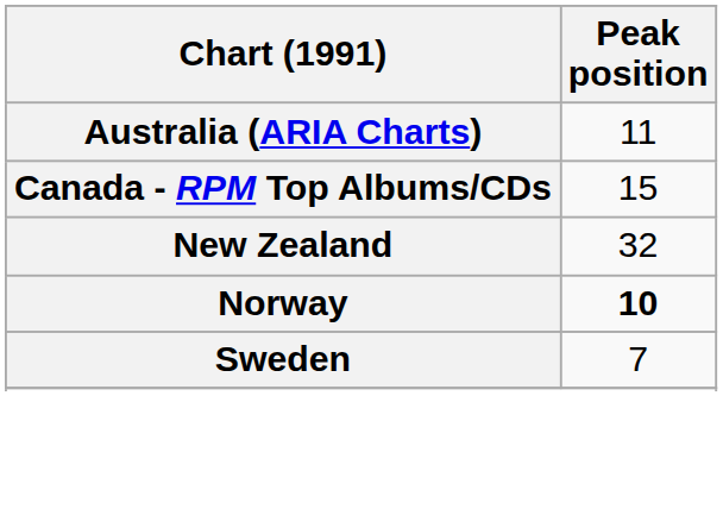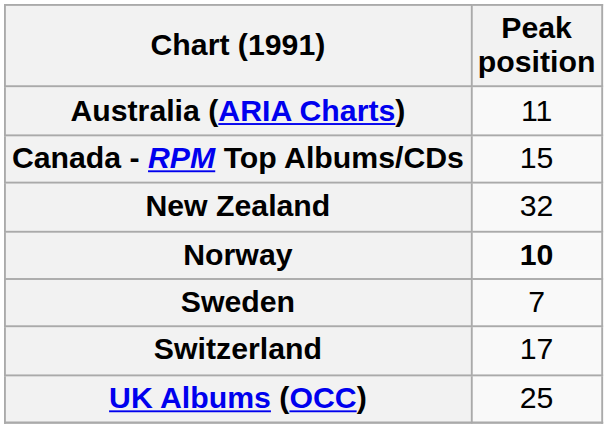 <table class="wikitable sortable plainrowheaders" style="text-align:center">
 <tr>
 <th scope="col">Chart (1991)</th>
 <th scope="col">Peak<br>position</th>
 </tr>
 <tr>
 <th scope="row">Australia (<a href='#'>ARIA Charts</a>)</th>
 <td>11</td>
 </tr>
 <tr>
 <th scope="row">Canada - <em><a href='#'>RPM</a></em> Top Albums/CDs</th>
 <td>15</td>
 </tr>
 <tr>
 <th scope="row">New Zealand</th>
 <td>32</td>
 </tr>
 <tr>
 <th scope="row">Norway</th>
 <td><strong>10</strong></td>
 </tr>
 <tr>
 <th scope="row">Sweden</th>
 <td>7</td>
 </tr>
 <tr>
+<th scope="row">Switzerland</th>
+<td>17</td>
+</tr>
+<tr>
+<th scope="row"><a href='#'>UK Albums</a> (<a href='#'>OCC</a>)</th>
+<td>25</td>
+</tr>
+<tr>
 </tr>
 <tr>
 </tr>
 </table>
